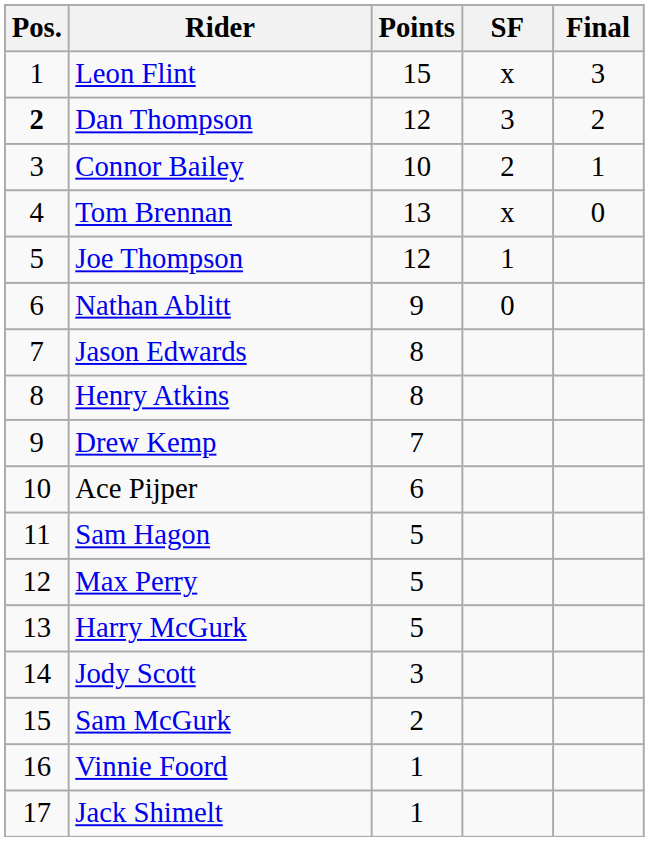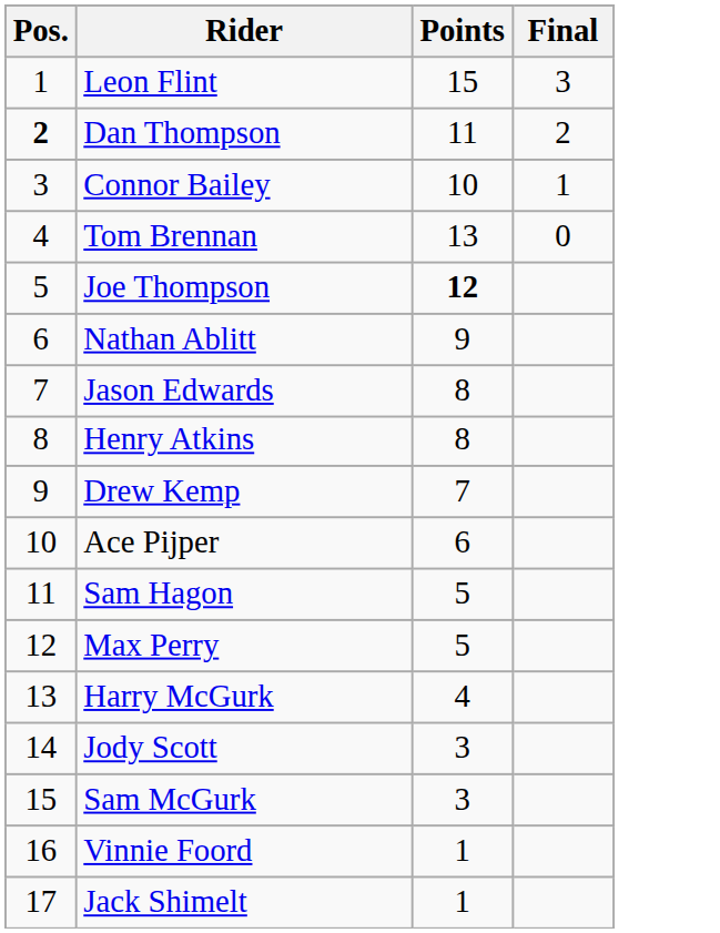 <table class=wikitable style="font-size:93%;">
 <tr>
 <th width=25px>Pos.</th>
 <th width=150px>Rider</th>
 <th width=40px>Points</th>
-<th width=40px>SF</th>
 <th width=40px>Final</th>
 </tr>
 <tr align=center>
 <td>1</td>
 <td align=left><a href='#'>Leon Flint</a></td>
 <td>15</td>
-<td>x</td>
 <td>3</td>
 </tr>
 <tr align=center>
 <td><strong>2</strong></td>
 <td align=left><a href='#'>Dan Thompson</a></td>
-<td>12</td>
-<td>3</td>
+<td>11</td>
 <td>2</td>
 </tr>
 <tr align=center>
 <td>3</td>
 <td align=left><a href='#'>Connor Bailey</a></td>
 <td>10</td>
-<td>2</td>
 <td>1</td>
 </tr>
 <tr align=center>
 <td>4</td>
 <td align=left><a href='#'>Tom Brennan</a></td>
 <td>13</td>
-<td>x</td>
 <td>0</td>
 </tr>
 <tr align=center>
 <td>5</td>
 <td align=left><a href='#'>Joe Thompson</a></td>
-<td>12</td>
-<td>1</td>
+<td><strong>12</strong></td>
 <td></td>
 </tr>
 <tr align=center>
 <td>6</td>
 <td align=left><a href='#'>Nathan Ablitt</a></td>
 <td>9</td>
-<td>0</td>
 <td></td>
 </tr>
 <tr align=center>
 <td>7</td>
 <td align=left><a href='#'>Jason Edwards</a></td>
 <td>8</td>
 <td></td>
-<td></td>
 </tr>
 <tr align=center>
 <td>8</td>
 <td align=left><a href='#'>Henry Atkins</a></td>
 <td>8</td>
-<td></td>
 <td></td>
 </tr>
 <tr align=center>
 <td>9</td>
 <td align=left><a href='#'>Drew Kemp</a></td>
 <td>7</td>
 <td></td>
-<td></td>
 </tr>
 <tr align=center>
 <td>10</td>
 <td align=left>Ace Pijper</td>
 <td>6</td>
-<td></td>
 <td></td>
 </tr>
 <tr align=center>
 <td>11</td>
 <td align=left><a href='#'>Sam Hagon</a></td>
 <td>5</td>
 <td></td>
-<td></td>
 </tr>
 <tr align=center>
 <td>12</td>
 <td align=left><a href='#'>Max Perry</a></td>
 <td>5</td>
 <td></td>
-<td></td>
 </tr>
 <tr align=center>
 <td>13</td>
 <td align=left><a href='#'>Harry McGurk</a></td>
-<td>5</td>
-<td></td>
+<td>4</td>
 <td></td>
 </tr>
 <tr align=center>
 <td>14</td>
 <td align=left><a href='#'>Jody Scott</a></td>
 <td>3</td>
 <td></td>
-<td></td>
 </tr>
 <tr align=center>
 <td>15</td>
 <td align=left><a href='#'>Sam McGurk</a></td>
-<td>2</td>
-<td></td>
+<td>3</td>
 <td></td>
 </tr>
 <tr align=center>
 <td>16</td>
 <td align=left><a href='#'>Vinnie Foord</a></td>
 <td>1</td>
 <td></td>
-<td></td>
 </tr>
 <tr align=center>
 <td>17</td>
 <td align=left><a href='#'>Jack Shimelt</a></td>
 <td>1</td>
 <td></td>
-<td></td>
 </tr>
 </table>
